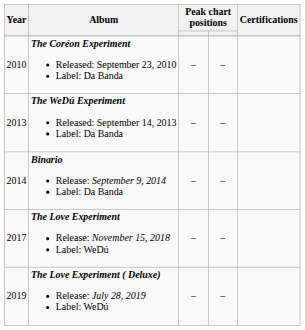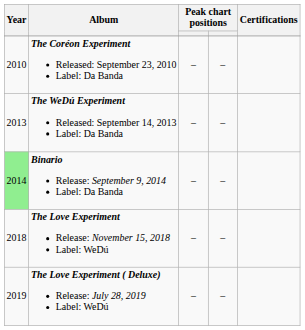 <table class="wikitable">
 <tr>
 <th rowspan=2>Year</th>
 <th rowspan=2>Album</th>
 <th colspan=2>Peak chart positions</th>
 <th rowspan=2>Certifications</th>
 </tr>
 <tr>
 <th width=40></th>
 <th width=40></th>
 </tr>
 <tr>
 </tr>
 <tr>
 <td>2010</td>
 <td><strong><em>The Coréon Experiment </em></strong><br><ul><li>Released: September 23, 2010</li><li>Label: Da Banda</li></ul></td>
 <td style="text-align:center;">–</td>
 <td style="text-align:center;">–</td>
 <td></td>
 </tr>
 <tr>
 <td>2013</td>
 <td><strong><em>The WeDú Experiment</em></strong><br><ul><li>Released: September 14, 2013</li><li>Label: Da Banda</li></ul></td>
 <td style="text-align:center;">–</td>
 <td style="text-align:center;">–</td>
 <td></td>
 </tr>
 <tr>
-<td>2014</td>
+<td style="background: lightgreen;">2014</td>
 <td><strong><em>Binario</em></strong><br><ul><li>Release: <em>September 9, 2014</em></li><li>Label: Da Banda</li></ul></td>
 <td style="text-align:center;">–</td>
 <td style="text-align:center;">–</td>
 <td></td>
 </tr>
 <tr>
-<td>2017</td>
+<td>2018</td>
 <td><strong><em>The Love Experiment </em></strong><br><ul><li>Release: <em>November 15, 2018</em></li><li>Label: WeDú </li></ul></td>
 <td style="text-align:center;">–</td>
 <td style="text-align:center;">–</td>
 <td></td>
 </tr>
 <tr>
 <td>2019</td>
 <td><strong><em>The Love Experiment ( Deluxe) </em></strong><br><ul><li>Release: <em>July 28, 2019</em></li><li>Label: WeDú </li></ul></td>
 <td style="text-align:center;">–</td>
 <td style="text-align:center;">–</td>
 <td></td>
 </tr>
 </table>
